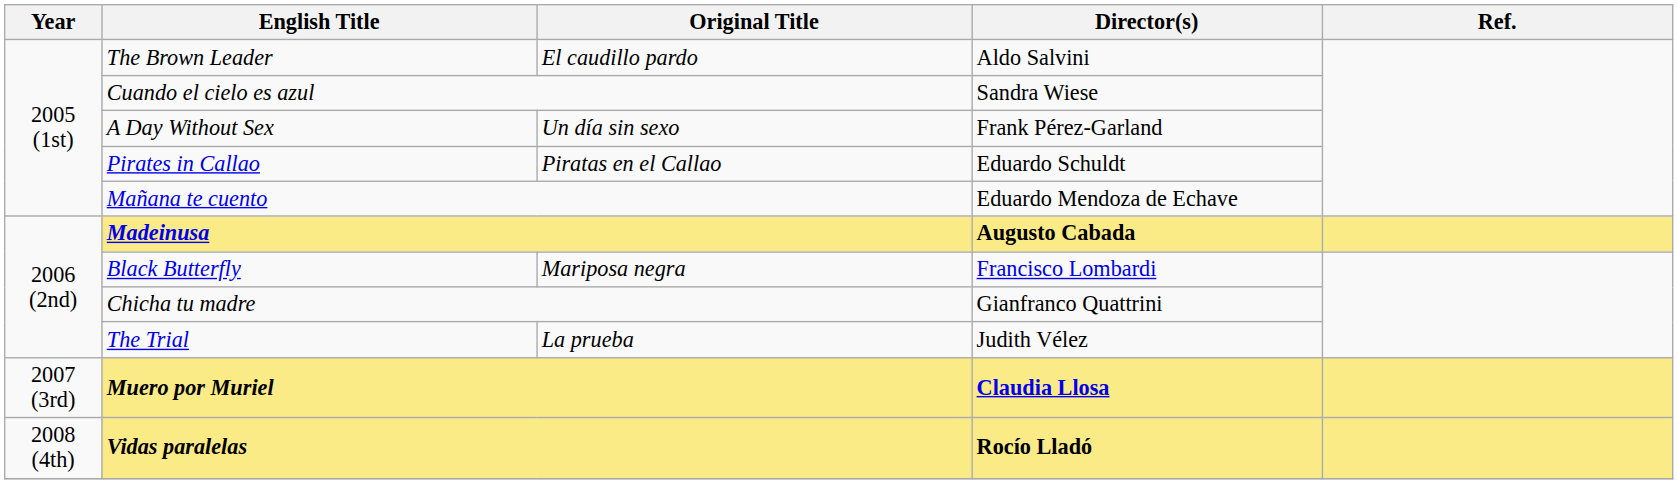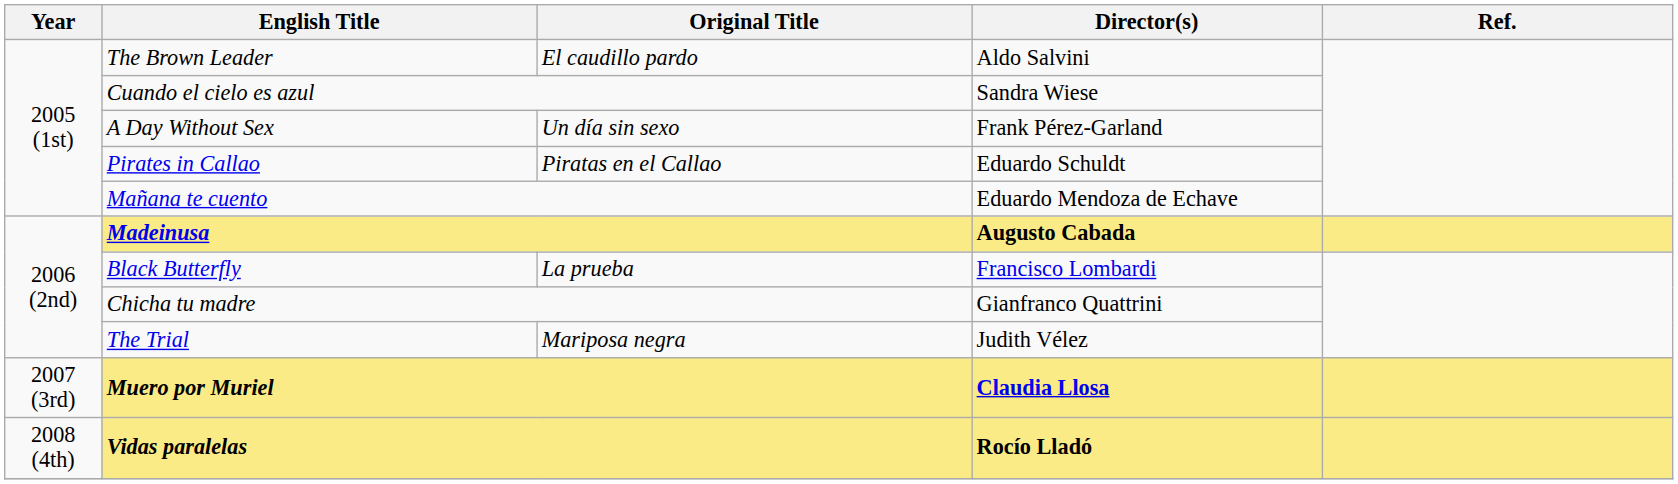 <table class="wikitable" width="95%" cellpadding="5">
 <tr>
 <th width="50"><strong>Year</strong></th>
 <th width="250"><strong>English Title</strong></th>
 <th width="250"><strong>Original Title</strong></th>
 <th width="200"><strong>Director(s)</strong></th>
 <th width="200">Ref.</th>
 </tr>
 <tr>
 <td rowspan="5" style="text-align:center;">2005<br>(1st)</td>
 <td><em>The Brown Leader</em></td>
 <td><em>El caudillo pardo</em></td>
 <td>Aldo Salvini</td>
 <td rowspan="5"></td>
 </tr>
 <tr>
 <td colspan="2"><em>Cuando el cielo es azul</em></td>
 <td>Sandra Wiese</td>
 </tr>
 <tr>
 <td><em>A Day Without Sex</em></td>
 <td><em>Un día sin sexo</em></td>
 <td>Frank Pérez-Garland</td>
 </tr>
 <tr>
 <td><em><a href='#'>Pirates in Callao</a></em></td>
 <td><em>Piratas en el Callao</em></td>
 <td>Eduardo Schuldt</td>
 </tr>
 <tr>
 <td colspan="2"><em><a href='#'>Mañana te cuento</a></em></td>
 <td>Eduardo Mendoza de Echave</td>
 </tr>
 <tr>
 <td rowspan="4" style="text-align:center;">2006<br>(2nd)</td>
 <td colspan="2" style="background:#FAEB86"><strong><em><a href='#'>Madeinusa</a></em></strong></td>
 <td style="background:#FAEB86"><strong>Augusto Cabada</strong></td>
 <td style="background:#FAEB86"></td>
 </tr>
 <tr>
 <td><a href='#'><em>Black Butterfly</em></a></td>
-<td><em>Mariposa negra</em></td>
+<td><em>La prueba</em></td>
 <td><a href='#'>Francisco Lombardi</a></td>
 <td rowspan="3"></td>
 </tr>
 <tr>
 <td colspan="2"><em>Chicha tu madre</em></td>
 <td>Gianfranco Quattrini</td>
 </tr>
 <tr>
 <td><a href='#'><em>The Trial</em></a></td>
-<td><em>La prueba</em></td>
+<td><em>Mariposa negra</em></td>
 <td>Judith Vélez</td>
 </tr>
 <tr>
 <td style="text-align:center;">2007<br>(3rd)</td>
 <td colspan="2" style="background:#FAEB86"><strong><em>Muero por Muriel</em></strong></td>
 <td style="background:#FAEB86"><strong><a href='#'>Claudia Llosa</a></strong></td>
 <td style="background:#FAEB86"></td>
 </tr>
 <tr>
 <td style="text-align:center;">2008<br>(4th)</td>
 <td colspan="2" style="background:#FAEB86"><strong><em>Vidas paralelas</em></strong></td>
 <td style="background:#FAEB86"><strong>Rocío Lladó</strong></td>
 <td style="background:#FAEB86"></td>
 </tr>
 <tr>
 </tr>
 </table>
